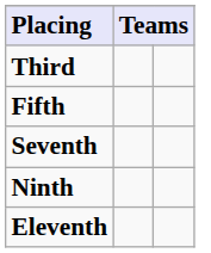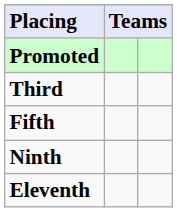 <table class=wikitable>
 <tr>
 </tr>
 <tr style="background: #E6E6FA;">
 <td><strong>Placing</strong></td>
 <td colspan="2" style="text-align:center"><strong>Teams</strong></td>
+</tr>
+<tr style="background: #ccffcc;">
+<td><strong>Promoted</strong></td>
+<td></td>
+<td></td>
 </tr>
 <tr>
 <td><strong>Third</strong></td>
 <td></td>
 <td></td>
 </tr>
 <tr>
 <td><strong>Fifth</strong></td>
-<td></td>
-<td></td>
-</tr>
-<tr>
-<td><strong>Seventh</strong></td>
 <td></td>
 <td></td>
 </tr>
 <tr>
 <td><strong>Ninth</strong></td>
 <td></td>
 <td></td>
 </tr>
 <tr>
 <td><strong>Eleventh</strong></td>
 <td></td>
 <td></td>
 </tr>
 </table>
